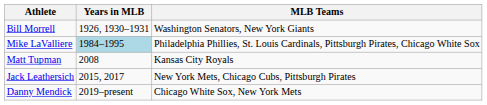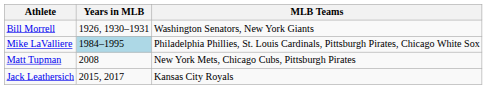 <table class="wikitable">
 <tr>
 <th>Athlete</th>
 <th>Years in MLB</th>
 <th>MLB Teams</th>
 </tr>
 <tr>
 <td><a href='#'>Bill Morrell</a></td>
 <td>1926, 1930–1931</td>
 <td>Washington Senators, New York Giants</td>
 </tr>
 <tr>
 <td><a href='#'>Mike LaValliere</a></td>
 <td style="background: lightblue;">1984–1995</td>
 <td>Philadelphia Phillies, St. Louis Cardinals, Pittsburgh Pirates, Chicago White Sox</td>
 </tr>
 <tr>
 <td><a href='#'>Matt Tupman</a></td>
 <td>2008</td>
-<td>Kansas City Royals</td>
+<td>New York Mets, Chicago Cubs, Pittsburgh Pirates</td>
 </tr>
 <tr>
 <td><a href='#'>Jack Leathersich</a></td>
 <td>2015, 2017</td>
-<td>New York Mets, Chicago Cubs, Pittsburgh Pirates</td>
-</tr>
-<tr>
-<td><a href='#'>Danny Mendick</a></td>
-<td>2019–present</td>
-<td>Chicago White Sox, New York Mets</td>
+<td>Kansas City Royals</td>
 </tr>
 </table>
